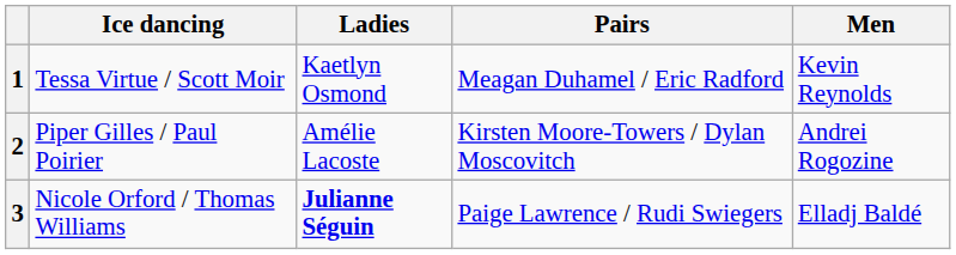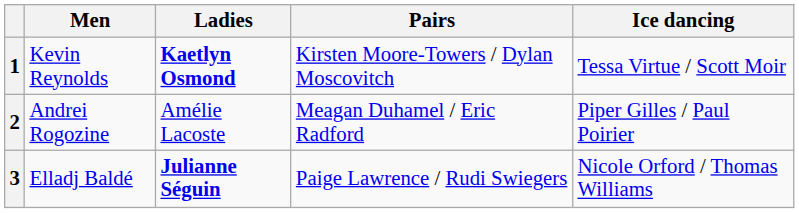 <table class="wikitable">
 <tr>
 <th></th>
-<th>Ice dancing</th>
+<th>Men</th>
 <th>Ladies</th>
 <th>Pairs</th>
-<th>Men</th>
+<th>Ice dancing</th>
 </tr>
 <tr>
 <th>1</th>
+<td><a href='#'>Kevin Reynolds</a></td>
+<td><strong><a href='#'>Kaetlyn Osmond</a></strong></td>
+<td><a href='#'>Kirsten Moore-Towers</a> / <a href='#'>Dylan Moscovitch</a></td>
 <td><a href='#'>Tessa Virtue</a> / <a href='#'>Scott Moir</a></td>
-<td><a href='#'>Kaetlyn Osmond</a></td>
-<td><a href='#'>Meagan Duhamel</a> / <a href='#'>Eric Radford</a></td>
-<td><a href='#'>Kevin Reynolds</a></td>
 </tr>
 <tr>
 <th>2</th>
+<td><a href='#'>Andrei Rogozine</a></td>
+<td><a href='#'>Amélie Lacoste</a></td>
+<td><a href='#'>Meagan Duhamel</a> / <a href='#'>Eric Radford</a></td>
 <td><a href='#'>Piper Gilles</a> / <a href='#'>Paul Poirier</a></td>
-<td><a href='#'>Amélie Lacoste</a></td>
-<td><a href='#'>Kirsten Moore-Towers</a> / <a href='#'>Dylan Moscovitch</a></td>
-<td><a href='#'>Andrei Rogozine</a></td>
 </tr>
 <tr>
 <th>3</th>
-<td><a href='#'>Nicole Orford</a> / <a href='#'>Thomas Williams</a></td>
+<td><a href='#'>Elladj Baldé</a></td>
 <td><strong><a href='#'>Julianne Séguin</a></strong></td>
 <td><a href='#'>Paige Lawrence</a> / <a href='#'>Rudi Swiegers</a></td>
-<td><a href='#'>Elladj Baldé</a></td>
+<td><a href='#'>Nicole Orford</a> / <a href='#'>Thomas Williams</a></td>
 </tr>
 </table>
